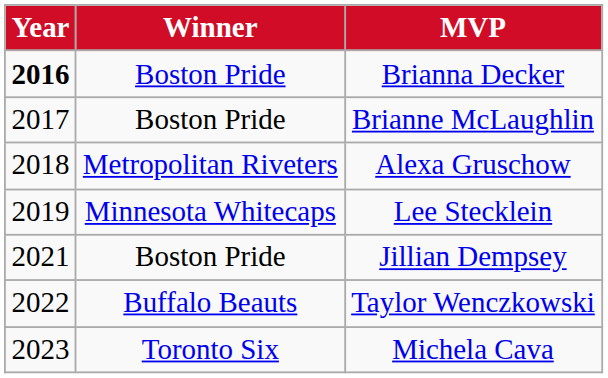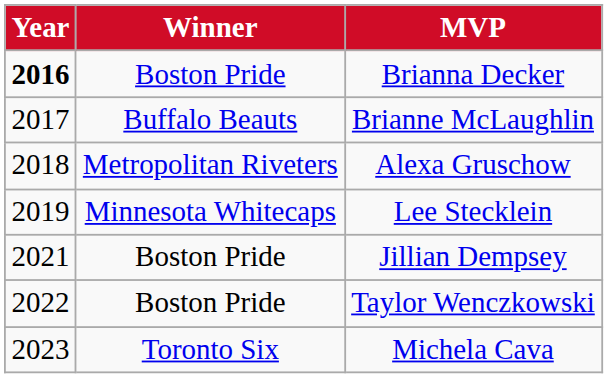 <table class="wikitable" style="text-align:center">
 <tr style="background:#D00C27; color:#fff;">
 <td><strong>Year</strong></td>
 <td><strong>Winner</strong></td>
 <td><strong>MVP</strong></td>
 </tr>
 <tr>
 <td><strong>2016</strong></td>
 <td><a href='#'>Boston Pride</a></td>
 <td><a href='#'>Brianna Decker</a></td>
 </tr>
 <tr>
 <td>2017</td>
-<td>Boston Pride</td>
+<td><a href='#'>Buffalo Beauts</a></td>
 <td><a href='#'>Brianne McLaughlin</a></td>
 </tr>
 <tr>
 <td>2018</td>
 <td><a href='#'>Metropolitan Riveters</a></td>
 <td><a href='#'>Alexa Gruschow</a></td>
 </tr>
 <tr>
 <td>2019</td>
 <td><a href='#'>Minnesota Whitecaps</a></td>
 <td><a href='#'>Lee Stecklein</a></td>
 </tr>
 <tr>
 <td>2021</td>
 <td>Boston Pride</td>
 <td><a href='#'>Jillian Dempsey</a></td>
 </tr>
 <tr>
 <td>2022</td>
-<td><a href='#'>Buffalo Beauts</a></td>
+<td>Boston Pride</td>
 <td><a href='#'>Taylor Wenczkowski</a></td>
 </tr>
 <tr>
 <td>2023</td>
 <td><a href='#'>Toronto Six</a></td>
 <td><a href='#'>Michela Cava</a></td>
 </tr>
 </table>
